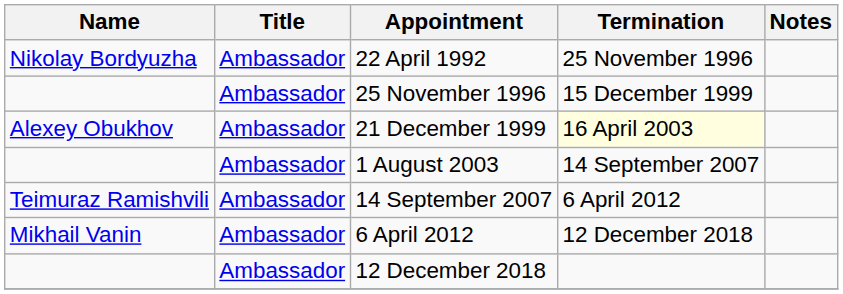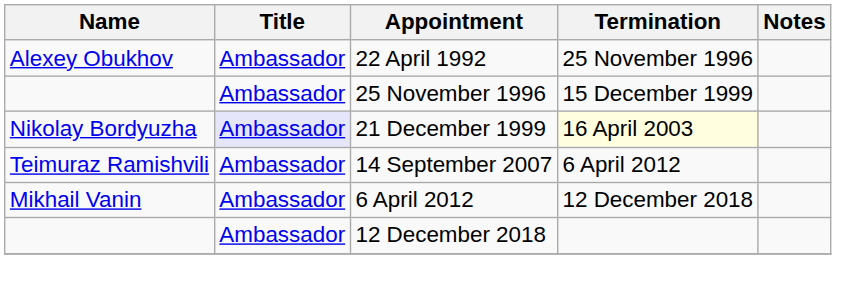 <table class="wikitable">
 <tr valign="middle">
 <th>Name</th>
 <th>Title</th>
 <th>Appointment</th>
 <th>Termination</th>
 <th>Notes</th>
 </tr>
 <tr>
-<td><a href='#'>Nikolay Bordyuzha</a></td>
+<td><a href='#'>Alexey Obukhov</a></td>
 <td><a href='#'>Ambassador</a></td>
 <td>22 April 1992</td>
 <td>25 November 1996</td>
 <td></td>
 </tr>
 <tr>
 <td></td>
 <td><a href='#'>Ambassador</a></td>
 <td>25 November 1996</td>
 <td>15 December 1999</td>
 <td></td>
 </tr>
 <tr>
-<td><a href='#'>Alexey Obukhov</a></td>
-<td><a href='#'>Ambassador</a></td>
+<td><a href='#'>Nikolay Bordyuzha</a></td>
+<td style="background: lavender;"><a href='#'>Ambassador</a></td>
 <td>21 December 1999</td>
 <td style="background: lightyellow;">16 April 2003</td>
-<td></td>
-</tr>
-<tr>
-<td></td>
-<td><a href='#'>Ambassador</a></td>
-<td>1 August 2003</td>
-<td>14 September 2007</td>
 <td></td>
 </tr>
 <tr>
 <td><a href='#'>Teimuraz Ramishvili</a></td>
 <td><a href='#'>Ambassador</a></td>
 <td>14 September 2007</td>
 <td>6 April 2012</td>
 <td></td>
 </tr>
 <tr>
 <td><a href='#'>Mikhail Vanin</a></td>
 <td><a href='#'>Ambassador</a></td>
 <td>6 April 2012</td>
 <td>12 December 2018</td>
 <td></td>
 </tr>
 <tr>
 <td></td>
 <td><a href='#'>Ambassador</a></td>
 <td>12 December 2018</td>
 <td></td>
 <td></td>
 </tr>
 <tr>
 </tr>
 </table>
